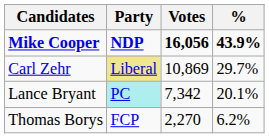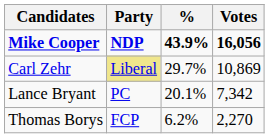 <table class="wikitable">
 <tr>
 <th>Candidates</th>
 <th>Party</th>
+<th>%</th>
 <th>Votes</th>
-<th>%</th>
 </tr>
 <tr>
 <td><a href='#'><strong>Mike Cooper</strong></a></td>
 <td><a href='#'><strong>NDP</strong></a></td>
+<td><strong>43.9%</strong></td>
 <td><strong>16,056</strong></td>
-<td><strong>43.9%</strong></td>
 </tr>
 <tr>
 <td><a href='#'>Carl Zehr</a></td>
 <td style="background: khaki;"><a href='#'>Liberal</a></td>
+<td>29.7%</td>
 <td>10,869</td>
-<td>29.7%</td>
 </tr>
 <tr>
 <td>Lance Bryant</td>
-<td style="background: paleturquoise;"><a href='#'>PC</a></td>
+<td><a href='#'>PC</a></td>
+<td>20.1%</td>
 <td>7,342</td>
-<td>20.1%</td>
 </tr>
 <tr>
 <td>Thomas Borys</td>
 <td><a href='#'>FCP</a></td>
+<td>6.2%</td>
 <td>2,270</td>
-<td>6.2%</td>
 </tr>
 </table>
